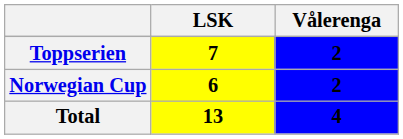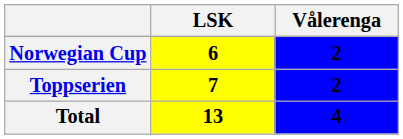 <table class="wikitable" style="text-align: center;">
 <tr>
 <th></th>
 <th width="90">LSK</th>
 <th width="90">Vålerenga</th>
 </tr>
 <tr>
 </tr>
 <tr>
-<th><a href='#'>Toppserien</a></th>
-<td style="background-color:yellow"><strong>7</strong></td>
+<th><a href='#'>Norwegian Cup</a></th>
+<td style="background-color:yellow"><strong>6</strong></td>
 <td style="background-color:#0000FF"><span><strong>2</strong></span></td>
 </tr>
 <tr>
-<th><a href='#'>Norwegian Cup</a></th>
-<td style="background-color:yellow"><strong>6</strong></td>
+<th><a href='#'>Toppserien</a></th>
+<td style="background-color:yellow"><strong>7</strong></td>
 <td style="background-color:#0000FF"><span><strong>2</strong></span></td>
 </tr>
 <tr>
 <th>Total</th>
 <td style="background-color:yellow"><strong>13</strong></td>
 <td style="background-color:#0000FF"><span><strong>4</strong></span></td>
 </tr>
 </table>
